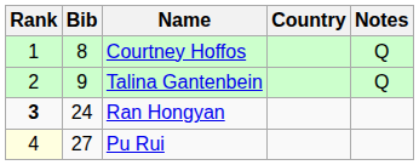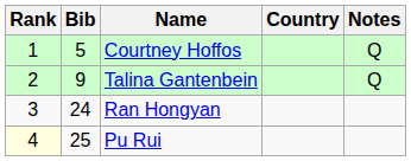 <table class="wikitable" style="text-align:center;">
 <tr>
 <th>Rank</th>
 <th>Bib</th>
 <th>Name</th>
 <th>Country</th>
 <th>Notes</th>
 </tr>
 <tr bgcolor=ccffcc>
 <td>1</td>
-<td>8</td>
+<td>5</td>
 <td align=left><a href='#'>Courtney Hoffos</a></td>
 <td align=left></td>
 <td>Q</td>
 </tr>
 <tr bgcolor=ccffcc>
 <td>2</td>
 <td>9</td>
 <td align=left><a href='#'>Talina Gantenbein</a></td>
 <td align=left></td>
 <td>Q</td>
 </tr>
 <tr>
-<td><strong>3</strong></td>
+<td>3</td>
 <td>24</td>
 <td align=left><a href='#'>Ran Hongyan</a></td>
 <td align=left></td>
 <td></td>
 </tr>
 <tr>
 <td style="background: lightyellow;">4</td>
-<td>27</td>
+<td>25</td>
 <td align=left><a href='#'>Pu Rui</a></td>
 <td align=left></td>
 <td></td>
 </tr>
 </table>
